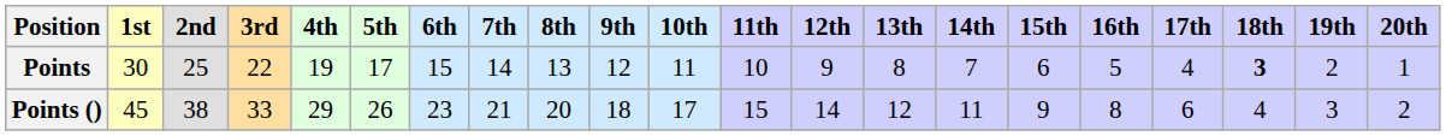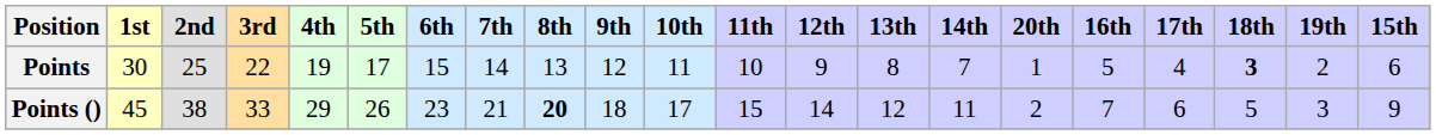 <table class="wikitable" style="font-size:85%; text-align:center">
 <tr>
 <th>Position</th>
 <td style="background:#FFFFBF;"> <strong>1st</strong> </td>
 <td style="background:#DFDFDF;"> <strong>2nd</strong> </td>
 <td style="background:#FFDF9F;"> <strong>3rd</strong> </td>
 <td style="background:#DFFFDF;"> <strong>4th</strong> </td>
 <td style="background:#DFFFDF;"> <strong>5th</strong> </td>
 <td style="background:#CFEAFF;"> <strong>6th</strong> </td>
 <td style="background:#CFEAFF;"> <strong>7th</strong> </td>
 <td style="background:#CFEAFF;"> <strong>8th</strong> </td>
 <td style="background:#CFEAFF;"> <strong>9th</strong> </td>
 <td style="background:#CFEAFF;"> <strong>10th</strong> </td>
 <td style="background:#CFCFFF;"> <strong>11th</strong> </td>
 <td style="background:#CFCFFF;"> <strong>12th</strong> </td>
 <td style="background:#CFCFFF;"> <strong>13th</strong> </td>
 <td style="background:#CFCFFF;"> <strong>14th</strong> </td>
-<td style="background:#CFCFFF;"> <strong>15th</strong> </td>
+<td style="background:#CFCFFF;"> <strong>20th</strong> </td>
 <td style="background:#CFCFFF;"> <strong>16th</strong> </td>
 <td style="background:#CFCFFF;"> <strong>17th</strong> </td>
 <td style="background:#CFCFFF;"> <strong>18th</strong> </td>
 <td style="background:#CFCFFF;"> <strong>19th</strong> </td>
-<td style="background:#CFCFFF;"> <strong>20th</strong> </td>
+<td style="background:#CFCFFF;"> <strong>15th</strong> </td>
 </tr>
 <tr>
 <th>Points</th>
 <td style="background:#FFFFBF;">30</td>
 <td style="background:#DFDFDF;">25</td>
 <td style="background:#FFDF9F;">22</td>
 <td style="background:#DFFFDF;">19</td>
 <td style="background:#DFFFDF;">17</td>
 <td style="background:#CFEAFF;">15</td>
 <td style="background:#CFEAFF;">14</td>
 <td style="background:#CFEAFF;">13</td>
 <td style="background:#CFEAFF;">12</td>
 <td style="background:#CFEAFF;">11</td>
 <td style="background:#CFCFFF;">10</td>
 <td style="background:#CFCFFF;">9</td>
 <td style="background:#CFCFFF;">8</td>
 <td style="background:#CFCFFF;">7</td>
-<td style="background:#CFCFFF;">6</td>
+<td style="background:#CFCFFF;">1</td>
 <td style="background:#CFCFFF;">5</td>
 <td style="background:#CFCFFF;">4</td>
 <td style="background:#CFCFFF;"><strong>3</strong></td>
 <td style="background:#CFCFFF;">2</td>
-<td style="background:#CFCFFF;">1</td>
+<td style="background:#CFCFFF;">6</td>
 </tr>
 <tr>
 <th>Points ()</th>
 <td style="background:#FFFFBF;">45</td>
 <td style="background:#DFDFDF;">38</td>
 <td style="background:#FFDF9F;">33</td>
 <td style="background:#DFFFDF;">29</td>
 <td style="background:#DFFFDF;">26</td>
 <td style="background:#CFEAFF;">23</td>
 <td style="background:#CFEAFF;">21</td>
-<td style="background:#CFEAFF;">20</td>
+<td style="background:#CFEAFF;"><strong>20</strong></td>
 <td style="background:#CFEAFF;">18</td>
 <td style="background:#CFEAFF;">17</td>
 <td style="background:#CFCFFF;">15</td>
 <td style="background:#CFCFFF;">14</td>
 <td style="background:#CFCFFF;">12</td>
 <td style="background:#CFCFFF;">11</td>
+<td style="background:#CFCFFF;">2</td>
+<td style="background:#CFCFFF;">7</td>
+<td style="background:#CFCFFF;">6</td>
+<td style="background:#CFCFFF;">5</td>
+<td style="background:#CFCFFF;">3</td>
 <td style="background:#CFCFFF;">9</td>
-<td style="background:#CFCFFF;">8</td>
-<td style="background:#CFCFFF;">6</td>
-<td style="background:#CFCFFF;">4</td>
-<td style="background:#CFCFFF;">3</td>
-<td style="background:#CFCFFF;">2</td>
 </tr>
 </table>
